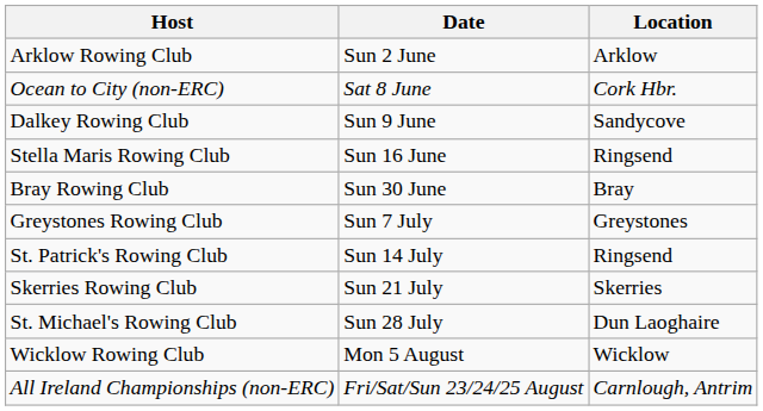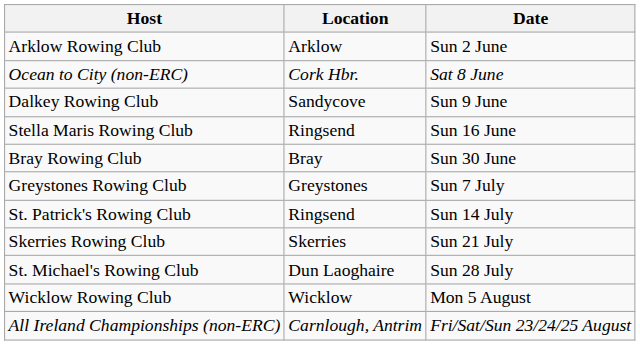 <table class="wikitable" border="1">
 <tr>
 <th>Host</th>
+<th>Location</th>
 <th>Date</th>
-<th>Location</th>
 </tr>
 <tr>
 <td>Arklow Rowing Club</td>
+<td>Arklow</td>
 <td>Sun 2 June</td>
-<td>Arklow</td>
 </tr>
 <tr>
 <td><em>Ocean to City (non-ERC)</em></td>
+<td><em>Cork Hbr.</em></td>
 <td><em>Sat 8 June</em></td>
-<td><em>Cork Hbr.</em></td>
 </tr>
 <tr>
 <td>Dalkey Rowing Club</td>
+<td>Sandycove</td>
 <td>Sun 9 June</td>
-<td>Sandycove</td>
 </tr>
 <tr>
 <td>Stella Maris Rowing Club</td>
+<td>Ringsend</td>
 <td>Sun 16 June</td>
-<td>Ringsend</td>
 </tr>
 <tr>
 <td>Bray Rowing Club</td>
+<td>Bray</td>
 <td>Sun 30 June</td>
-<td>Bray</td>
 </tr>
 <tr>
 <td>Greystones Rowing Club</td>
+<td>Greystones</td>
 <td>Sun 7 July</td>
-<td>Greystones</td>
 </tr>
 <tr>
 <td>St. Patrick's Rowing Club</td>
+<td>Ringsend</td>
 <td>Sun 14 July</td>
-<td>Ringsend</td>
 </tr>
 <tr>
 <td>Skerries Rowing Club</td>
+<td>Skerries</td>
 <td>Sun 21 July</td>
-<td>Skerries</td>
 </tr>
 <tr>
 <td>St. Michael's Rowing Club</td>
+<td>Dun Laoghaire</td>
 <td>Sun 28 July</td>
-<td>Dun Laoghaire</td>
 </tr>
 <tr>
 <td>Wicklow Rowing Club</td>
+<td>Wicklow</td>
 <td>Mon 5 August</td>
-<td>Wicklow</td>
 </tr>
 <tr>
 <td><em>All Ireland Championships (non-ERC)</em></td>
+<td><em>Carnlough, Antrim</em></td>
 <td><em>Fri/Sat/Sun 23/24/25 August</em></td>
-<td><em>Carnlough, Antrim</em></td>
 </tr>
 </table>
